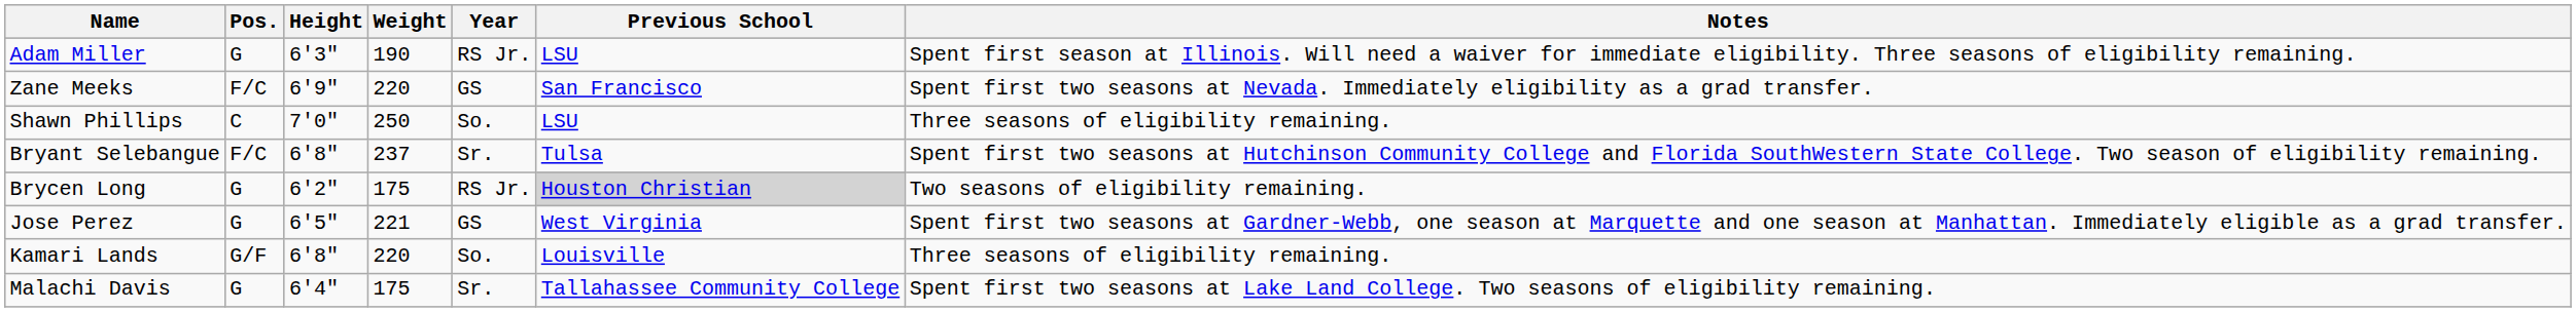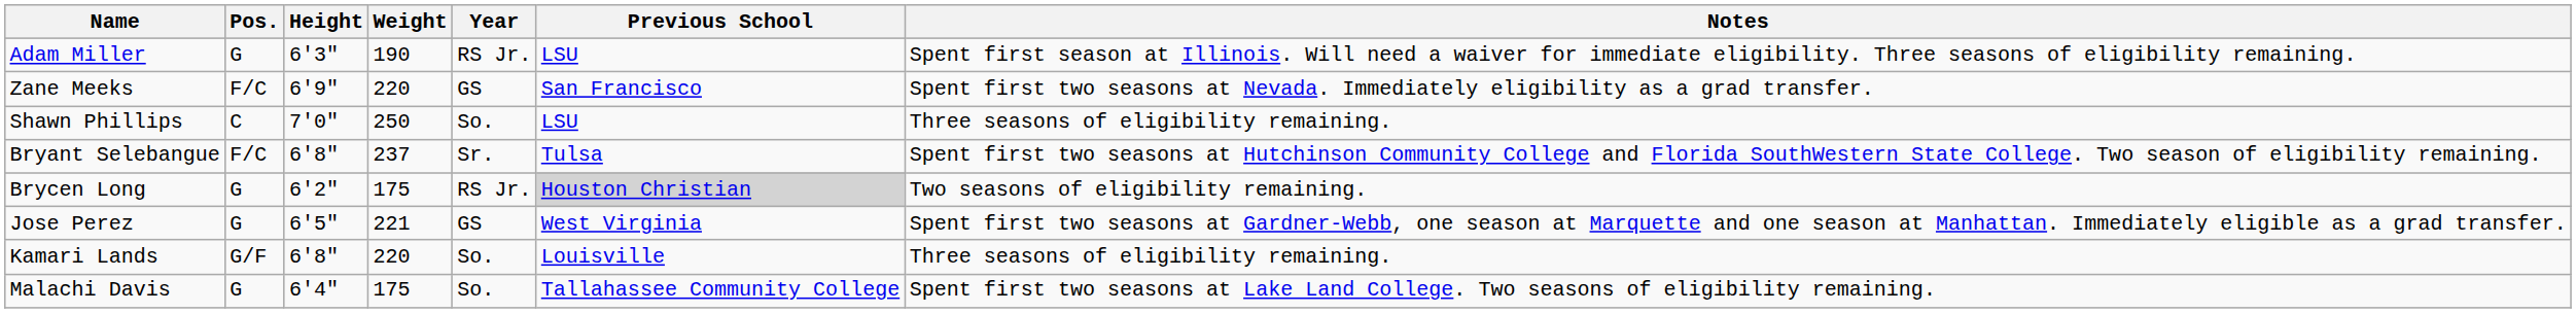 <table class="wikitable sortable" style="font-size:100%;" border="1">
 <tr>
 <th>Name</th>
 <th>Pos.</th>
 <th>Height</th>
 <th>Weight</th>
 <th>Year</th>
 <th>Previous School</th>
 <th ! class="unsortable">Notes</th>
 </tr>
 <tr>
 <td><a href='#'>Adam Miller</a></td>
 <td>G</td>
 <td>6'3"</td>
 <td>190</td>
 <td>RS Jr.</td>
 <td><a href='#'>LSU</a></td>
 <td>Spent first season at <a href='#'>Illinois</a>. Will need a waiver for immediate eligibility. Three seasons of eligibility remaining.</td>
 </tr>
 <tr>
 <td>Zane Meeks</td>
 <td>F/C</td>
 <td>6'9"</td>
 <td>220</td>
 <td>GS</td>
 <td><a href='#'>San Francisco</a></td>
 <td>Spent first two seasons at <a href='#'>Nevada</a>. Immediately eligibility as a grad transfer.</td>
 </tr>
 <tr>
 <td>Shawn Phillips</td>
 <td>C</td>
 <td>7'0"</td>
 <td>250</td>
 <td>So.</td>
 <td><a href='#'>LSU</a></td>
 <td>Three seasons of eligibility remaining.</td>
 </tr>
 <tr>
 <td>Bryant Selebangue</td>
 <td>F/C</td>
 <td>6'8"</td>
 <td>237</td>
 <td>Sr.</td>
 <td><a href='#'>Tulsa</a></td>
 <td>Spent first two seasons at <a href='#'>Hutchinson Community College</a> and <a href='#'>Florida SouthWestern State College</a>. Two season of eligibility remaining.</td>
 </tr>
 <tr>
 <td>Brycen Long</td>
 <td>G</td>
 <td>6'2"</td>
 <td>175</td>
 <td>RS Jr.</td>
 <td style="background: lightgrey;"><a href='#'>Houston Christian</a></td>
 <td>Two seasons of eligibility remaining.</td>
 </tr>
 <tr>
 <td>Jose Perez</td>
 <td>G</td>
 <td>6'5"</td>
 <td>221</td>
 <td>GS</td>
 <td><a href='#'>West Virginia</a></td>
 <td>Spent first two seasons at <a href='#'>Gardner-Webb</a>, one season at <a href='#'>Marquette</a> and one season at <a href='#'>Manhattan</a>. Immediately eligible as a grad transfer.</td>
 </tr>
 <tr>
 <td>Kamari Lands</td>
 <td>G/F</td>
 <td>6'8"</td>
 <td>220</td>
 <td>So.</td>
 <td><a href='#'>Louisville</a></td>
 <td>Three seasons of eligibility remaining.</td>
 </tr>
 <tr>
 <td>Malachi Davis</td>
 <td>G</td>
 <td>6'4"</td>
 <td>175</td>
-<td>Sr.</td>
+<td>So.</td>
 <td><a href='#'>Tallahassee Community College</a></td>
 <td>Spent first two seasons at <a href='#'>Lake Land College</a>. Two seasons of eligibility remaining.</td>
 </tr>
 </table>
